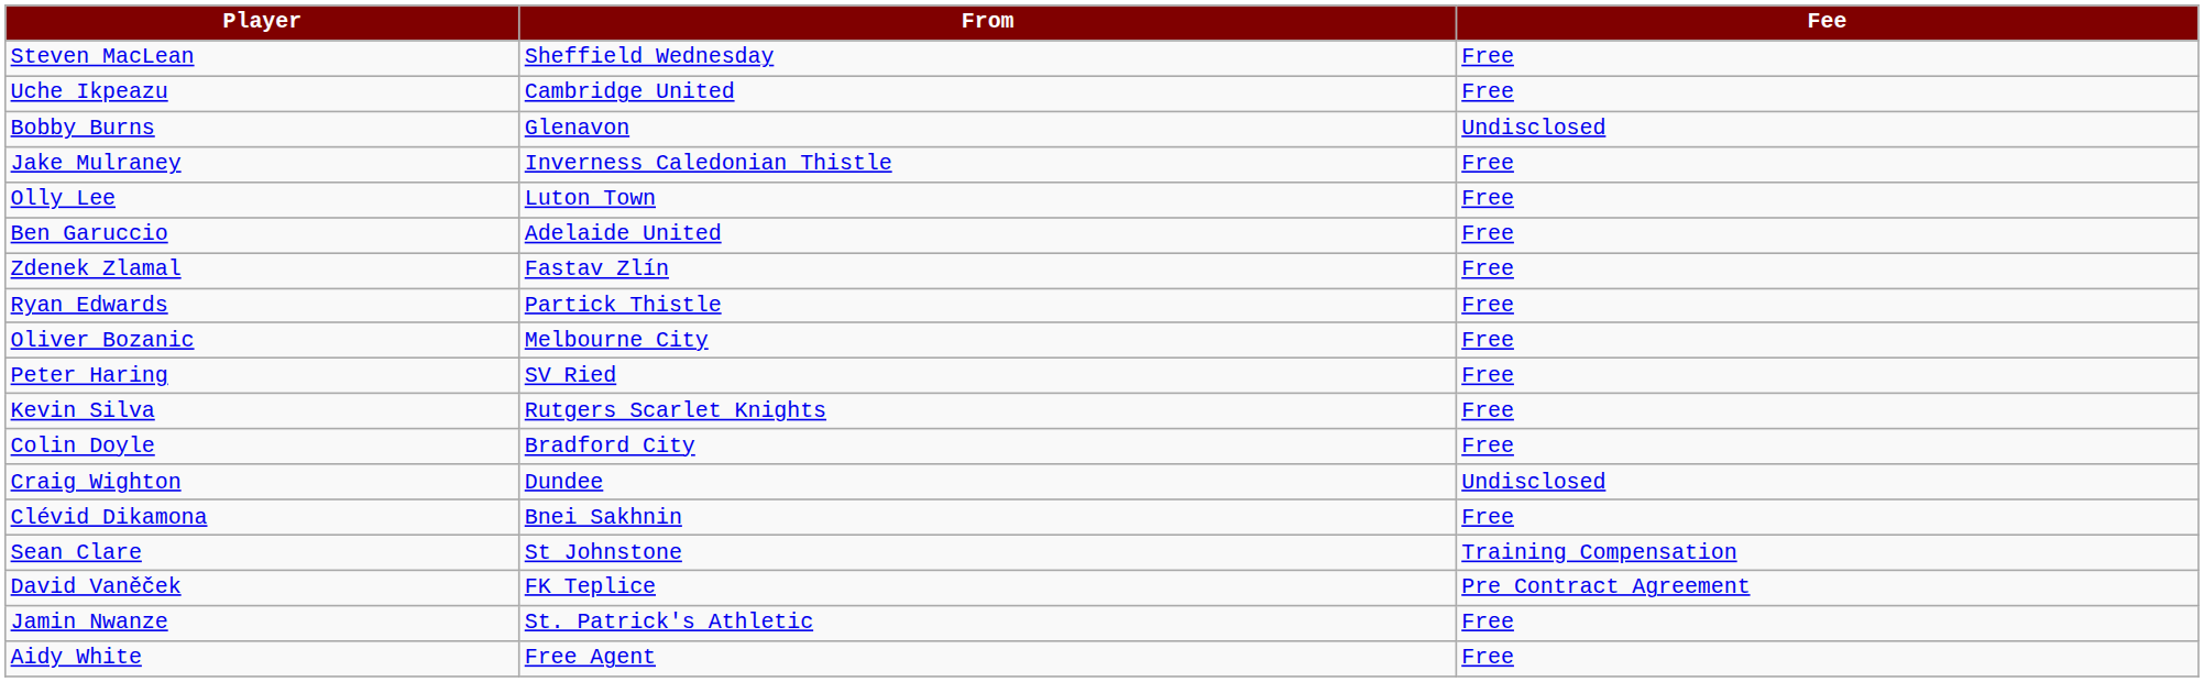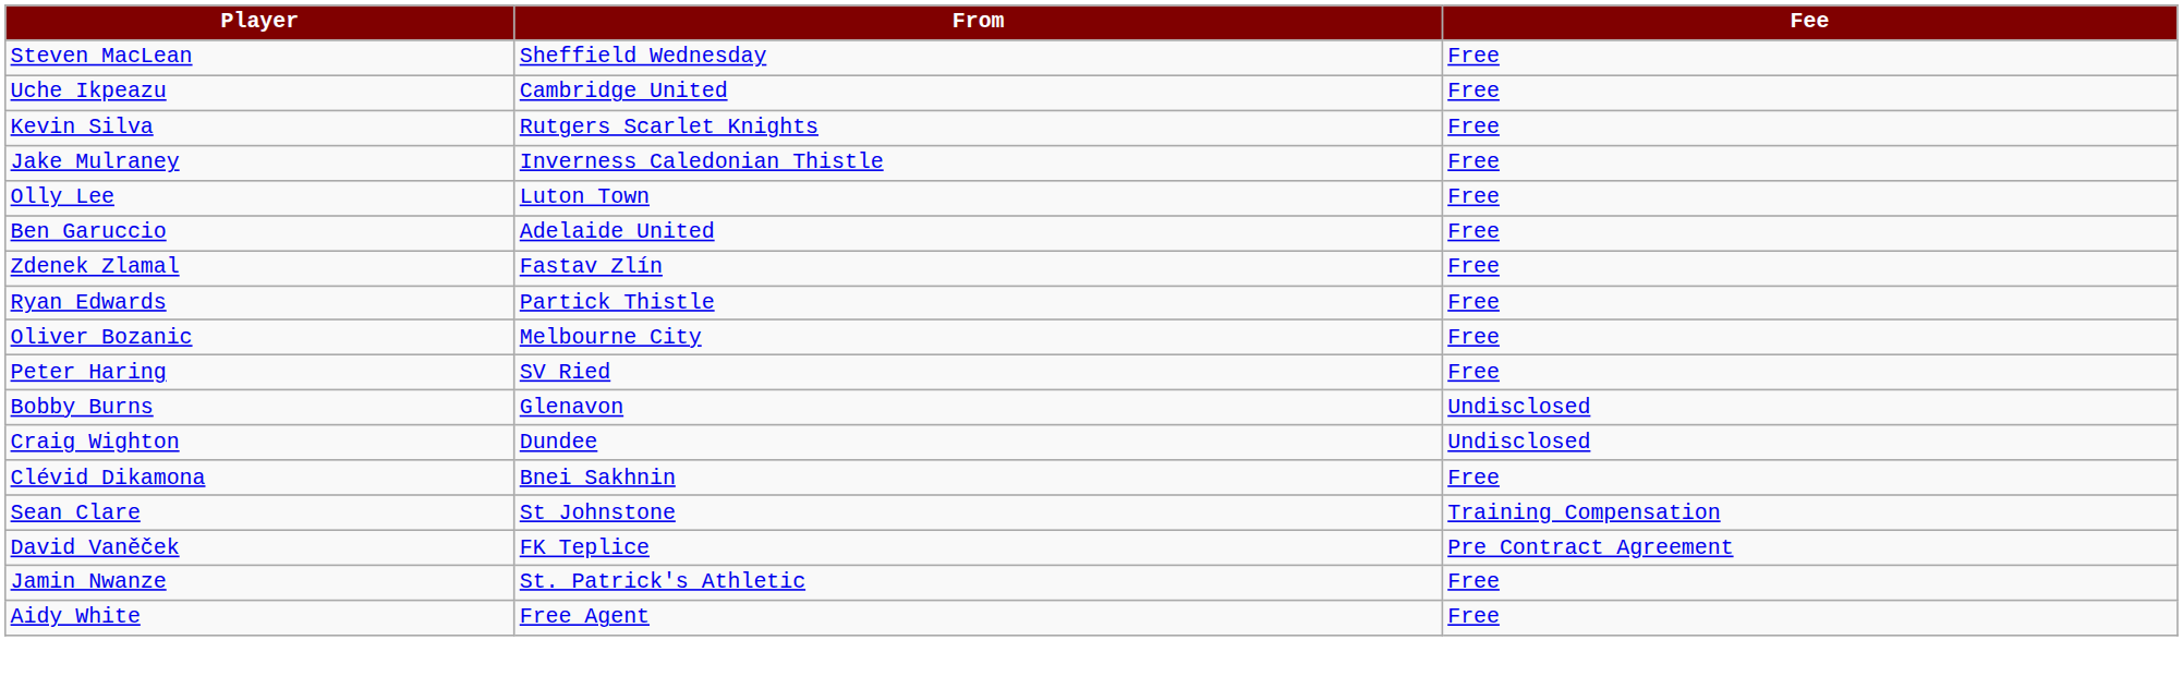 <table class="wikitable" style="text-align:left; font-size:95%;width:98%;">
 <tr>
 <th style="background:maroon; color:white;">Player</th>
 <th style="background:maroon; color:white;">From</th>
 <th style="background:maroon; color:white;">Fee</th>
 </tr>
 <tr>
 <td> <a href='#'>Steven MacLean</a></td>
 <td> <a href='#'>Sheffield Wednesday</a></td>
 <td><a href='#'>Free</a></td>
 </tr>
 <tr>
 <td> <a href='#'>Uche Ikpeazu</a></td>
 <td> <a href='#'>Cambridge United</a></td>
 <td><a href='#'>Free</a></td>
 </tr>
 <tr>
-<td> <a href='#'>Bobby Burns</a></td>
-<td> <a href='#'>Glenavon</a></td>
-<td><a href='#'>Undisclosed</a></td>
+<td> <a href='#'>Kevin Silva</a></td>
+<td> <a href='#'>Rutgers Scarlet Knights</a></td>
+<td><a href='#'>Free</a></td>
 </tr>
 <tr>
 <td> <a href='#'>Jake Mulraney</a></td>
 <td> <a href='#'>Inverness Caledonian Thistle</a></td>
 <td><a href='#'>Free</a></td>
 </tr>
 <tr>
 <td> <a href='#'>Olly Lee</a></td>
 <td> <a href='#'>Luton Town</a></td>
 <td><a href='#'>Free</a></td>
 </tr>
 <tr>
 <td> <a href='#'>Ben Garuccio</a></td>
 <td> <a href='#'>Adelaide United</a></td>
 <td><a href='#'>Free</a></td>
 </tr>
 <tr>
 <td> <a href='#'>Zdenek Zlamal</a></td>
 <td> <a href='#'>Fastav Zlín</a></td>
 <td><a href='#'>Free</a></td>
 </tr>
 <tr>
 <td> <a href='#'>Ryan Edwards</a></td>
 <td> <a href='#'>Partick Thistle</a></td>
 <td><a href='#'>Free</a></td>
 </tr>
 <tr>
 <td> <a href='#'>Oliver Bozanic</a></td>
 <td> <a href='#'>Melbourne City</a></td>
 <td><a href='#'>Free</a></td>
 </tr>
 <tr>
 <td> <a href='#'>Peter Haring</a></td>
 <td> <a href='#'>SV Ried</a></td>
 <td><a href='#'>Free</a></td>
 </tr>
 <tr>
-<td> <a href='#'>Kevin Silva</a></td>
-<td> <a href='#'>Rutgers Scarlet Knights</a></td>
-<td><a href='#'>Free</a></td>
-</tr>
-<tr>
-<td> <a href='#'>Colin Doyle</a></td>
-<td> <a href='#'>Bradford City</a></td>
-<td><a href='#'>Free</a></td>
+<td> <a href='#'>Bobby Burns</a></td>
+<td> <a href='#'>Glenavon</a></td>
+<td><a href='#'>Undisclosed</a></td>
 </tr>
 <tr>
 <td> <a href='#'>Craig Wighton</a></td>
 <td> <a href='#'>Dundee</a></td>
 <td><a href='#'>Undisclosed</a></td>
 </tr>
 <tr>
 <td> <a href='#'>Clévid Dikamona</a></td>
 <td> <a href='#'>Bnei Sakhnin</a></td>
 <td><a href='#'>Free</a></td>
 </tr>
 <tr>
 <td> <a href='#'>Sean Clare</a></td>
 <td> <a href='#'>St Johnstone</a></td>
 <td><a href='#'>Training Compensation</a></td>
 </tr>
 <tr>
 <td> <a href='#'>David Vaněček</a></td>
 <td> <a href='#'>FK Teplice</a></td>
 <td><a href='#'>Pre Contract Agreement</a></td>
 </tr>
 <tr>
 <td> <a href='#'>Jamin Nwanze</a></td>
 <td> <a href='#'>St. Patrick's Athletic</a></td>
 <td><a href='#'>Free</a></td>
 </tr>
 <tr>
 <td> <a href='#'>Aidy White</a></td>
 <td><a href='#'>Free Agent</a></td>
 <td><a href='#'>Free</a></td>
 </tr>
 </table>
